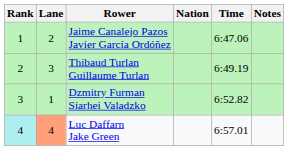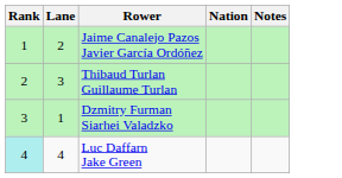 <table class="wikitable sortable" style="text-align:center">
 <tr>
 <th>Rank</th>
 <th>Lane</th>
 <th>Rower</th>
 <th>Nation</th>
-<th>Time</th>
 <th>Notes</th>
 </tr>
 <tr bgcolor=bbf3bb>
 <td>1</td>
 <td>2</td>
 <td align=left><a href='#'>Jaime Canalejo Pazos</a><br><a href='#'>Javier García Ordóñez</a></td>
 <td align=left></td>
-<td>6:47.06</td>
 <td></td>
 </tr>
 <tr bgcolor=bbf3bb>
 <td>2</td>
 <td>3</td>
 <td align=left><a href='#'>Thibaud Turlan</a><br><a href='#'>Guillaume Turlan</a></td>
 <td align=left></td>
-<td>6:49.19</td>
 <td></td>
 </tr>
 <tr bgcolor=bbf3bb>
 <td>3</td>
 <td>1</td>
 <td align="left"><a href='#'>Dzmitry Furman</a><br><a href='#'>Siarhei Valadzko</a></td>
 <td align="left"></td>
-<td>6:52.82</td>
 <td></td>
 </tr>
 <tr>
 <td style="background: paleturquoise;">4</td>
-<td style="background: lightsalmon;">4</td>
+<td>4</td>
 <td align=left><a href='#'>Luc Daffarn</a><br><a href='#'>Jake Green</a></td>
 <td align=left></td>
-<td>6:57.01</td>
 <td></td>
 </tr>
 </table>
